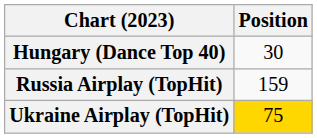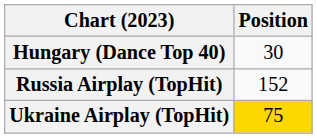 <table class="wikitable sortable plainrowheaders" style="text-align:center;">
 <tr>
 <th scope="col">Chart (2023)</th>
 <th scope="col">Position</th>
 </tr>
 <tr>
 <th scope="row">Hungary (Dance Top 40)</th>
 <td>30</td>
 </tr>
 <tr>
 <th scope="row">Russia Airplay (TopHit)</th>
-<td>159</td>
+<td>152</td>
 </tr>
 <tr>
 <th scope="row">Ukraine Airplay (TopHit)</th>
 <td style="background: gold;">75</td>
 </tr>
 </table>
